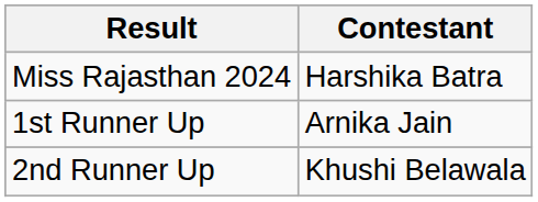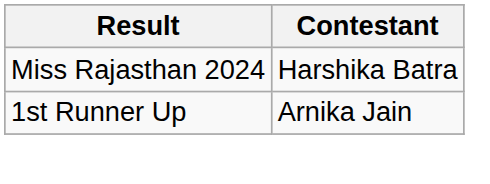 <table class="wikitable">
 <tr>
 <th>Result</th>
 <th>Contestant</th>
 </tr>
 <tr>
 <td>Miss Rajasthan 2024</td>
 <td>Harshika Batra</td>
 </tr>
 <tr>
 <td>1st Runner Up</td>
 <td>Arnika Jain</td>
 </tr>
-<tr>
-<td>2nd Runner Up</td>
-<td>Khushi Belawala</td>
-</tr>
 </table>
